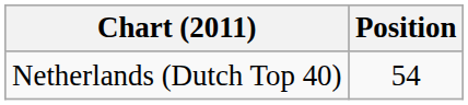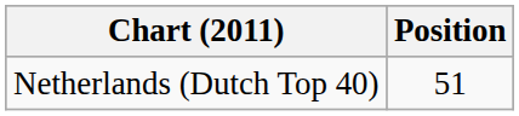 <table class="wikitable">
 <tr>
 <th>Chart (2011)</th>
 <th>Position</th>
 </tr>
 <tr>
 <td>Netherlands (Dutch Top 40)</td>
-<td align="center">54</td>
+<td align="center">51</td>
 </tr>
 </table>
